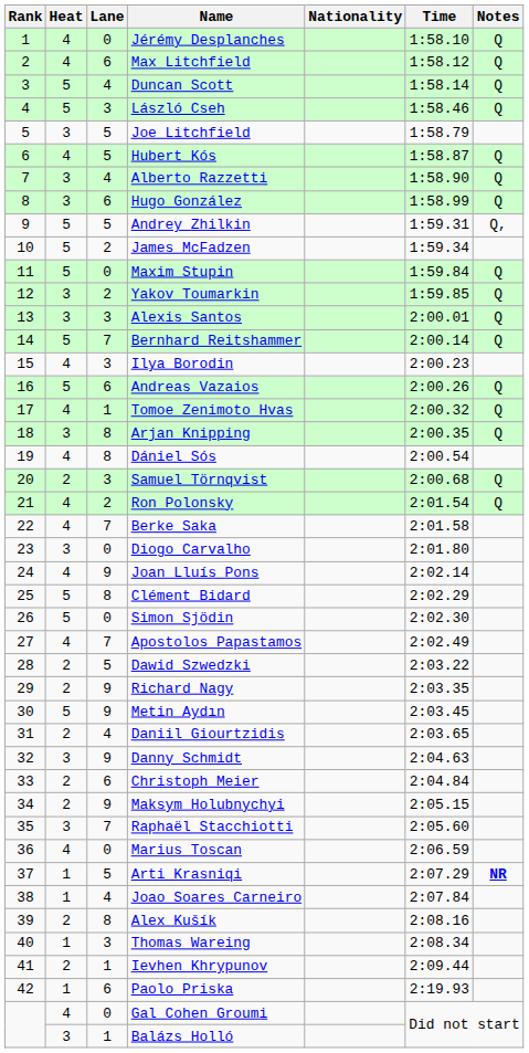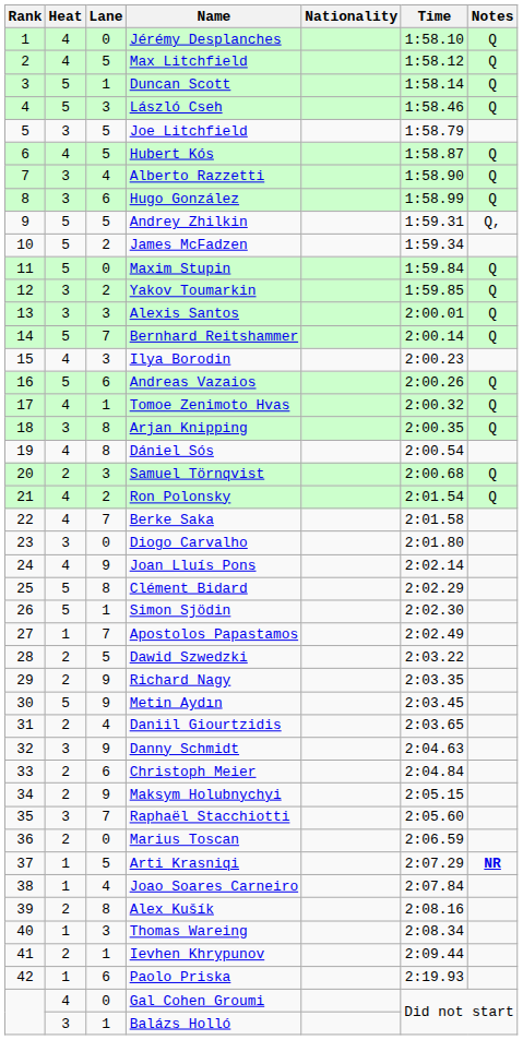 <table class="wikitable sortable" style="text-align:center">
 <tr>
 <th>Rank</th>
 <th>Heat</th>
 <th>Lane</th>
 <th>Name</th>
 <th>Nationality</th>
 <th>Time</th>
 <th>Notes</th>
 </tr>
 <tr bgcolor=ccffcc>
 <td>1</td>
 <td>4</td>
 <td>0</td>
 <td align=left><a href='#'>Jérémy Desplanches</a></td>
 <td align=left></td>
 <td>1:58.10</td>
 <td>Q</td>
 </tr>
 <tr bgcolor=ccffcc>
 <td>2</td>
 <td>4</td>
-<td>6</td>
+<td>5</td>
 <td align=left><a href='#'>Max Litchfield</a></td>
 <td align=left></td>
 <td>1:58.12</td>
 <td>Q</td>
 </tr>
 <tr bgcolor=ccffcc>
 <td>3</td>
 <td>5</td>
-<td>4</td>
+<td>1</td>
 <td align=left><a href='#'>Duncan Scott</a></td>
 <td align=left></td>
 <td>1:58.14</td>
 <td>Q</td>
 </tr>
 <tr bgcolor=ccffcc>
 <td>4</td>
 <td>5</td>
 <td>3</td>
 <td align=left><a href='#'>László Cseh</a></td>
 <td align=left></td>
 <td>1:58.46</td>
 <td>Q</td>
 </tr>
 <tr>
 <td>5</td>
 <td>3</td>
 <td>5</td>
 <td align=left><a href='#'>Joe Litchfield</a></td>
 <td align=left></td>
 <td>1:58.79</td>
 <td></td>
 </tr>
 <tr bgcolor=ccffcc>
 <td>6</td>
 <td>4</td>
 <td>5</td>
 <td align=left><a href='#'>Hubert Kós</a></td>
 <td align=left></td>
 <td>1:58.87</td>
 <td>Q</td>
 </tr>
 <tr bgcolor=ccffcc>
 <td>7</td>
 <td>3</td>
 <td>4</td>
 <td align=left><a href='#'>Alberto Razzetti</a></td>
 <td align=left></td>
 <td>1:58.90</td>
 <td>Q</td>
 </tr>
 <tr bgcolor=ccffcc>
 <td>8</td>
 <td>3</td>
 <td>6</td>
 <td align=left><a href='#'>Hugo González</a></td>
 <td align=left></td>
 <td>1:58.99</td>
 <td>Q</td>
 </tr>
 <tr>
 <td>9</td>
 <td>5</td>
 <td>5</td>
 <td align=left><a href='#'>Andrey Zhilkin</a></td>
 <td align=left></td>
 <td>1:59.31</td>
 <td>Q, </td>
 </tr>
 <tr>
 <td>10</td>
 <td>5</td>
 <td>2</td>
 <td align=left><a href='#'>James McFadzen</a></td>
 <td align=left></td>
 <td>1:59.34</td>
 <td></td>
 </tr>
 <tr bgcolor=ccffcc>
 <td>11</td>
 <td>5</td>
 <td>0</td>
 <td align=left><a href='#'>Maxim Stupin</a></td>
 <td align=left></td>
 <td>1:59.84</td>
 <td>Q</td>
 </tr>
 <tr bgcolor=ccffcc>
 <td>12</td>
 <td>3</td>
 <td>2</td>
 <td align=left><a href='#'>Yakov Toumarkin</a></td>
 <td align=left></td>
 <td>1:59.85</td>
 <td>Q</td>
 </tr>
 <tr bgcolor=ccffcc>
 <td>13</td>
 <td>3</td>
 <td>3</td>
 <td align=left><a href='#'>Alexis Santos</a></td>
 <td align=left></td>
 <td>2:00.01</td>
 <td>Q</td>
 </tr>
 <tr bgcolor=ccffcc>
 <td>14</td>
 <td>5</td>
 <td>7</td>
 <td align=left><a href='#'>Bernhard Reitshammer</a></td>
 <td align=left></td>
 <td>2:00.14</td>
 <td>Q</td>
 </tr>
 <tr>
 <td>15</td>
 <td>4</td>
 <td>3</td>
 <td align=left><a href='#'>Ilya Borodin</a></td>
 <td align=left></td>
 <td>2:00.23</td>
 <td></td>
 </tr>
 <tr bgcolor=ccffcc>
 <td>16</td>
 <td>5</td>
 <td>6</td>
 <td align=left><a href='#'>Andreas Vazaios</a></td>
 <td align=left></td>
 <td>2:00.26</td>
 <td>Q</td>
 </tr>
 <tr bgcolor=ccffcc>
 <td>17</td>
 <td>4</td>
 <td>1</td>
 <td align=left><a href='#'>Tomoe Zenimoto Hvas</a></td>
 <td align=left></td>
 <td>2:00.32</td>
 <td>Q</td>
 </tr>
 <tr bgcolor=ccffcc>
 <td>18</td>
 <td>3</td>
 <td>8</td>
 <td align=left><a href='#'>Arjan Knipping</a></td>
 <td align=left></td>
 <td>2:00.35</td>
 <td>Q</td>
 </tr>
 <tr>
 <td>19</td>
 <td>4</td>
 <td>8</td>
 <td align=left><a href='#'>Dániel Sós</a></td>
 <td align=left></td>
 <td>2:00.54</td>
 <td></td>
 </tr>
 <tr bgcolor=ccffcc>
 <td>20</td>
 <td>2</td>
 <td>3</td>
 <td align=left><a href='#'>Samuel Törnqvist</a></td>
 <td align=left></td>
 <td>2:00.68</td>
 <td>Q</td>
 </tr>
 <tr bgcolor=ccffcc>
 <td>21</td>
 <td>4</td>
 <td>2</td>
 <td align=left><a href='#'>Ron Polonsky</a></td>
 <td align=left></td>
 <td>2:01.54</td>
 <td>Q</td>
 </tr>
 <tr>
 <td>22</td>
 <td>4</td>
 <td>7</td>
 <td align=left><a href='#'>Berke Saka</a></td>
 <td align=left></td>
 <td>2:01.58</td>
 <td></td>
 </tr>
 <tr>
 <td>23</td>
 <td>3</td>
 <td>0</td>
 <td align=left><a href='#'>Diogo Carvalho</a></td>
 <td align=left></td>
 <td>2:01.80</td>
 <td></td>
 </tr>
 <tr>
 <td>24</td>
 <td>4</td>
 <td>9</td>
 <td align=left><a href='#'>Joan Lluís Pons</a></td>
 <td align=left></td>
 <td>2:02.14</td>
 <td></td>
 </tr>
 <tr>
 <td>25</td>
 <td>5</td>
 <td>8</td>
 <td align=left><a href='#'>Clément Bidard</a></td>
 <td align=left></td>
 <td>2:02.29</td>
 <td></td>
 </tr>
 <tr>
 <td>26</td>
 <td>5</td>
-<td>0</td>
+<td>1</td>
 <td align=left><a href='#'>Simon Sjödin</a></td>
 <td align=left></td>
 <td>2:02.30</td>
 <td></td>
 </tr>
 <tr>
 <td>27</td>
-<td>4</td>
+<td>1</td>
 <td>7</td>
 <td align=left><a href='#'>Apostolos Papastamos</a></td>
 <td align=left></td>
 <td>2:02.49</td>
 <td></td>
 </tr>
 <tr>
 <td>28</td>
 <td>2</td>
 <td>5</td>
 <td align=left><a href='#'>Dawid Szwedzki</a></td>
 <td align=left></td>
 <td>2:03.22</td>
 <td></td>
 </tr>
 <tr>
 <td>29</td>
 <td>2</td>
 <td>9</td>
 <td align=left><a href='#'>Richard Nagy</a></td>
 <td align=left></td>
 <td>2:03.35</td>
 <td></td>
 </tr>
 <tr>
 <td>30</td>
 <td>5</td>
 <td>9</td>
 <td align=left><a href='#'>Metin Aydın</a></td>
 <td align=left></td>
 <td>2:03.45</td>
 <td></td>
 </tr>
 <tr>
 <td>31</td>
 <td>2</td>
 <td>4</td>
 <td align=left><a href='#'>Daniil Giourtzidis</a></td>
 <td align=left></td>
 <td>2:03.65</td>
 <td></td>
 </tr>
 <tr>
 <td>32</td>
 <td>3</td>
 <td>9</td>
 <td align=left><a href='#'>Danny Schmidt</a></td>
 <td align=left></td>
 <td>2:04.63</td>
 <td></td>
 </tr>
 <tr>
 <td>33</td>
 <td>2</td>
 <td>6</td>
 <td align=left><a href='#'>Christoph Meier</a></td>
 <td align=left></td>
 <td>2:04.84</td>
 <td></td>
 </tr>
 <tr>
 <td>34</td>
 <td>2</td>
 <td>9</td>
 <td align=left><a href='#'>Maksym Holubnychyi</a></td>
 <td align=left></td>
 <td>2:05.15</td>
 <td></td>
 </tr>
 <tr>
 <td>35</td>
 <td>3</td>
 <td>7</td>
 <td align=left><a href='#'>Raphaël Stacchiotti</a></td>
 <td align=left></td>
 <td>2:05.60</td>
 <td></td>
 </tr>
 <tr>
 <td>36</td>
-<td>4</td>
+<td>2</td>
 <td>0</td>
 <td align=left><a href='#'>Marius Toscan</a></td>
 <td align=left></td>
 <td>2:06.59</td>
 <td></td>
 </tr>
 <tr>
 <td>37</td>
 <td>1</td>
 <td>5</td>
 <td align=left><a href='#'>Arti Krasniqi</a></td>
 <td align=left></td>
 <td>2:07.29</td>
 <td><strong><a href='#'>NR</a></strong></td>
 </tr>
 <tr>
 <td>38</td>
 <td>1</td>
 <td>4</td>
 <td align=left><a href='#'>Joao Soares Carneiro</a></td>
 <td align=left></td>
 <td>2:07.84</td>
 <td></td>
 </tr>
 <tr>
 <td>39</td>
 <td>2</td>
 <td>8</td>
 <td align=left><a href='#'>Alex Kušík</a></td>
 <td align=left></td>
 <td>2:08.16</td>
 <td></td>
 </tr>
 <tr>
 <td>40</td>
 <td>1</td>
 <td>3</td>
 <td align=left><a href='#'>Thomas Wareing</a></td>
 <td align=left></td>
 <td>2:08.34</td>
 <td></td>
 </tr>
 <tr>
 <td>41</td>
 <td>2</td>
 <td>1</td>
 <td align=left><a href='#'>Ievhen Khrypunov</a></td>
 <td align=left></td>
 <td>2:09.44</td>
 <td></td>
 </tr>
 <tr>
 <td>42</td>
 <td>1</td>
 <td>6</td>
 <td align=left><a href='#'>Paolo Priska</a></td>
 <td align=left></td>
 <td>2:19.93</td>
 <td></td>
 </tr>
 <tr>
 <td rowspan=2></td>
 <td>4</td>
 <td>0</td>
 <td align=left><a href='#'>Gal Cohen Groumi</a></td>
 <td align=left></td>
 <td colspan=2 rowspan=2>Did not start</td>
 </tr>
 <tr>
 <td>3</td>
 <td>1</td>
 <td align=left><a href='#'>Balázs Holló</a></td>
 <td align=left></td>
 </tr>
 </table>
